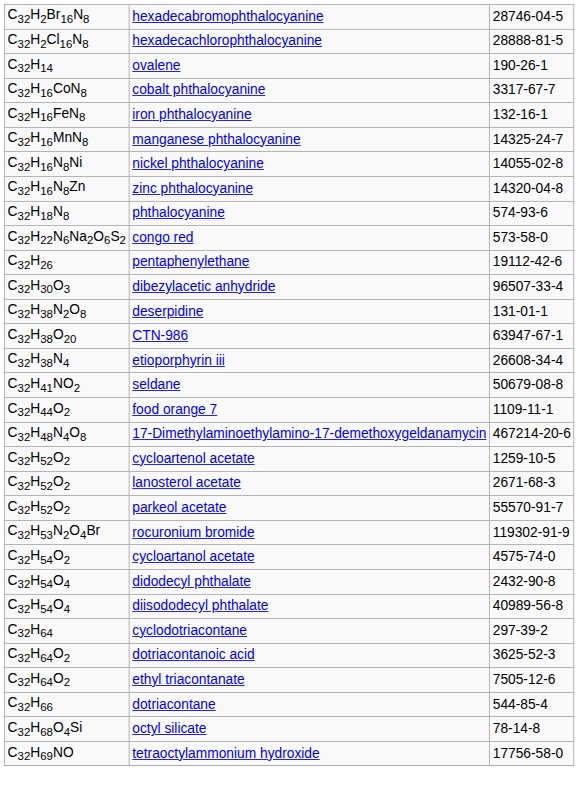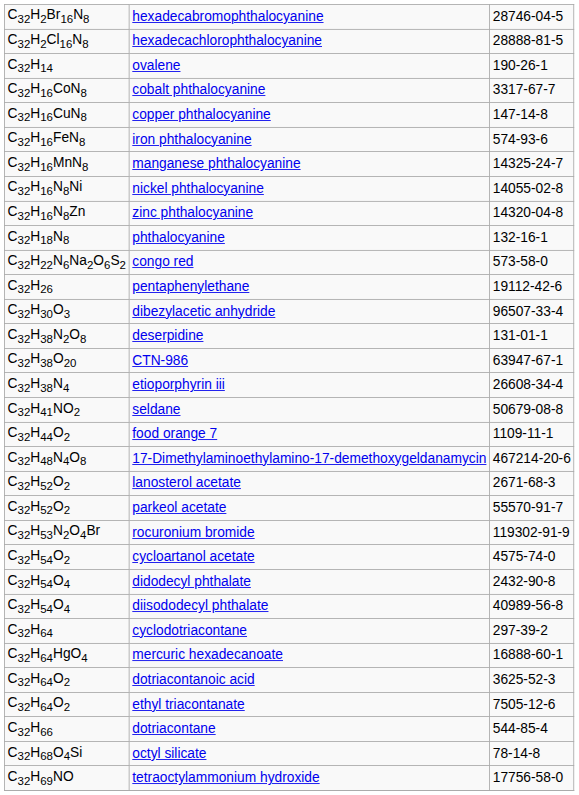 <table class="wikitable">
 <tr>
 <td>C<sub>32</sub>H<sub>2</sub>Br<sub>16</sub>N<sub>8</sub></td>
 <td><a href='#'>hexadecabromophthalocyanine</a></td>
 <td>28746-04-5</td>
 </tr>
 <tr>
 <td>C<sub>32</sub>H<sub>2</sub>Cl<sub>16</sub>N<sub>8</sub></td>
 <td><a href='#'>hexadecachlorophthalocyanine</a></td>
 <td>28888-81-5</td>
 </tr>
 <tr>
 <td>C<sub>32</sub>H<sub>14</sub></td>
 <td><a href='#'>ovalene</a></td>
 <td>190-26-1</td>
 </tr>
 <tr>
 <td>C<sub>32</sub>H<sub>16</sub>CoN<sub>8</sub></td>
 <td><a href='#'>cobalt phthalocyanine</a></td>
 <td>3317-67-7</td>
 </tr>
 <tr>
+<td>C<sub>32</sub>H<sub>16</sub>CuN<sub>8</sub></td>
+<td><a href='#'>copper phthalocyanine</a></td>
+<td>147-14-8</td>
+</tr>
+<tr>
 <td>C<sub>32</sub>H<sub>16</sub>FeN<sub>8</sub></td>
 <td><a href='#'>iron phthalocyanine</a></td>
-<td>132-16-1</td>
+<td>574-93-6</td>
 </tr>
 <tr>
 <td>C<sub>32</sub>H<sub>16</sub>MnN<sub>8</sub></td>
 <td><a href='#'>manganese phthalocyanine</a></td>
 <td>14325-24-7</td>
 </tr>
 <tr>
 <td>C<sub>32</sub>H<sub>16</sub>N<sub>8</sub>Ni</td>
 <td><a href='#'>nickel phthalocyanine</a></td>
 <td>14055-02-8</td>
 </tr>
 <tr>
 <td>C<sub>32</sub>H<sub>16</sub>N<sub>8</sub>Zn</td>
 <td><a href='#'>zinc phthalocyanine</a></td>
 <td>14320-04-8</td>
 </tr>
 <tr>
 <td>C<sub>32</sub>H<sub>18</sub>N<sub>8</sub></td>
 <td><a href='#'>phthalocyanine</a></td>
-<td>574-93-6</td>
+<td>132-16-1</td>
 </tr>
 <tr>
 <td>C<sub>32</sub>H<sub>22</sub>N<sub>6</sub>Na<sub>2</sub>O<sub>6</sub>S<sub>2</sub></td>
 <td><a href='#'>congo red</a></td>
 <td>573-58-0</td>
 </tr>
 <tr>
 <td>C<sub>32</sub>H<sub>26</sub></td>
 <td><a href='#'>pentaphenylethane</a></td>
 <td>19112-42-6</td>
 </tr>
 <tr>
 <td>C<sub>32</sub>H<sub>30</sub>O<sub>3</sub></td>
 <td><a href='#'>dibezylacetic anhydride</a></td>
 <td>96507-33-4</td>
 </tr>
 <tr>
 <td>C<sub>32</sub>H<sub>38</sub>N<sub>2</sub>O<sub>8</sub></td>
 <td><a href='#'>deserpidine</a></td>
 <td>131-01-1</td>
 </tr>
 <tr>
 <td>C<sub>32</sub>H<sub>38</sub>O<sub>20</sub></td>
 <td><a href='#'>CTN-986</a></td>
 <td>63947-67-1</td>
 </tr>
 <tr>
 <td>C<sub>32</sub>H<sub>38</sub>N<sub>4</sub></td>
 <td><a href='#'>etioporphyrin iii</a></td>
 <td>26608-34-4</td>
 </tr>
 <tr>
 <td>C<sub>32</sub>H<sub>41</sub>NO<sub>2</sub></td>
 <td><a href='#'>seldane</a></td>
 <td>50679-08-8</td>
 </tr>
 <tr>
 <td>C<sub>32</sub>H<sub>44</sub>O<sub>2</sub></td>
 <td><a href='#'>food orange 7</a></td>
 <td>1109-11-1</td>
 </tr>
 <tr>
 <td>C<sub>32</sub>H<sub>48</sub>N<sub>4</sub>O<sub>8</sub></td>
 <td><a href='#'>17-Dimethylaminoethylamino-17-demethoxygeldanamycin</a></td>
 <td>467214-20-6</td>
 </tr>
 <tr>
 <td>C<sub>32</sub>H<sub>52</sub>O<sub>2</sub></td>
-<td><a href='#'>cycloartenol acetate</a></td>
-<td>1259-10-5</td>
-</tr>
-<tr>
-<td>C<sub>32</sub>H<sub>52</sub>O<sub>2</sub></td>
 <td><a href='#'>lanosterol acetate</a></td>
 <td>2671-68-3</td>
 </tr>
 <tr>
 <td>C<sub>32</sub>H<sub>52</sub>O<sub>2</sub></td>
 <td><a href='#'>parkeol acetate</a></td>
 <td>55570-91-7</td>
 </tr>
 <tr>
 <td>C<sub>32</sub>H<sub>53</sub>N<sub>2</sub>O<sub>4</sub>Br</td>
 <td><a href='#'>rocuronium bromide</a></td>
 <td>119302-91-9</td>
 </tr>
 <tr>
 <td>C<sub>32</sub>H<sub>54</sub>O<sub>2</sub></td>
 <td><a href='#'>cycloartanol acetate</a></td>
 <td>4575-74-0</td>
 </tr>
 <tr>
 <td>C<sub>32</sub>H<sub>54</sub>O<sub>4</sub></td>
 <td><a href='#'>didodecyl phthalate</a></td>
 <td>2432-90-8</td>
 </tr>
 <tr>
 <td>C<sub>32</sub>H<sub>54</sub>O<sub>4</sub></td>
 <td><a href='#'>diisododecyl phthalate</a></td>
 <td>40989-56-8</td>
 </tr>
 <tr>
 <td>C<sub>32</sub>H<sub>64</sub></td>
 <td><a href='#'>cyclodotriacontane</a></td>
 <td>297-39-2</td>
 </tr>
 <tr>
+<td>C<sub>32</sub>H<sub>64</sub>HgO<sub>4</sub></td>
+<td><a href='#'>mercuric hexadecanoate</a></td>
+<td>16888-60-1</td>
+</tr>
+<tr>
 <td>C<sub>32</sub>H<sub>64</sub>O<sub>2</sub></td>
 <td><a href='#'>dotriacontanoic acid</a></td>
 <td>3625-52-3</td>
 </tr>
 <tr>
 <td>C<sub>32</sub>H<sub>64</sub>O<sub>2</sub></td>
 <td><a href='#'>ethyl triacontanate</a></td>
 <td>7505-12-6</td>
 </tr>
 <tr>
 <td>C<sub>32</sub>H<sub>66</sub></td>
 <td><a href='#'>dotriacontane</a></td>
 <td>544-85-4</td>
 </tr>
 <tr>
 <td>C<sub>32</sub>H<sub>68</sub>O<sub>4</sub>Si</td>
 <td><a href='#'>octyl silicate</a></td>
 <td>78-14-8</td>
 </tr>
 <tr>
 <td>C<sub>32</sub>H<sub>69</sub>NO</td>
 <td><a href='#'>tetraoctylammonium hydroxide</a></td>
 <td>17756-58-0</td>
 </tr>
 <tr>
 </tr>
 </table>
